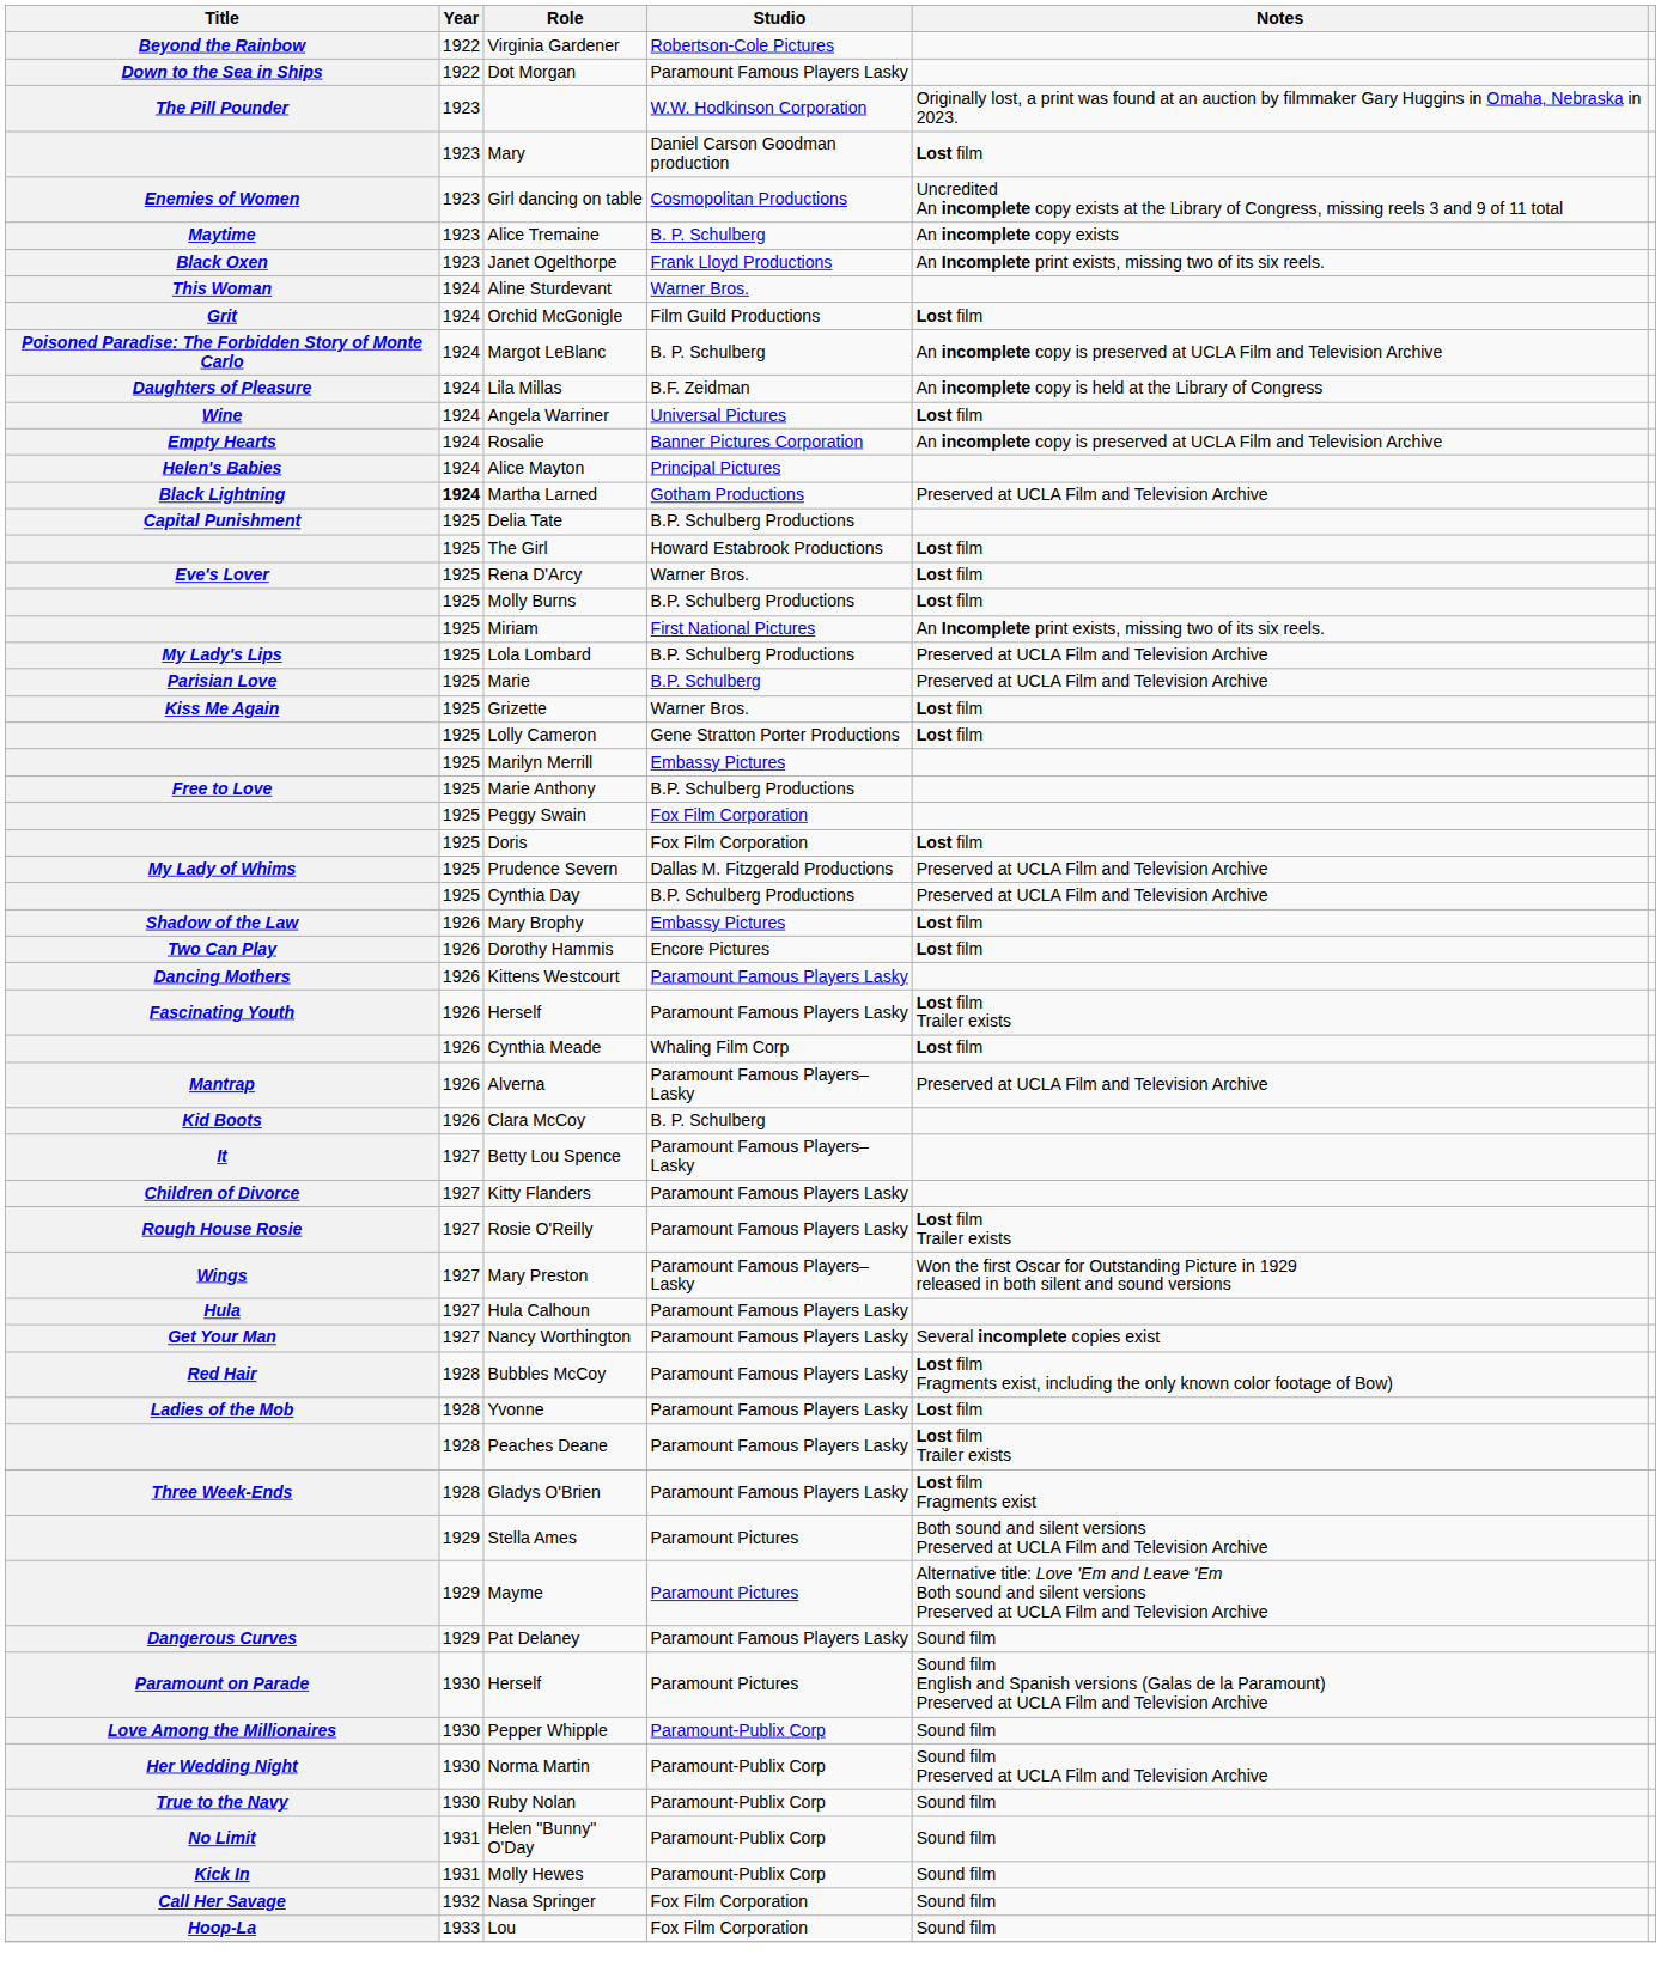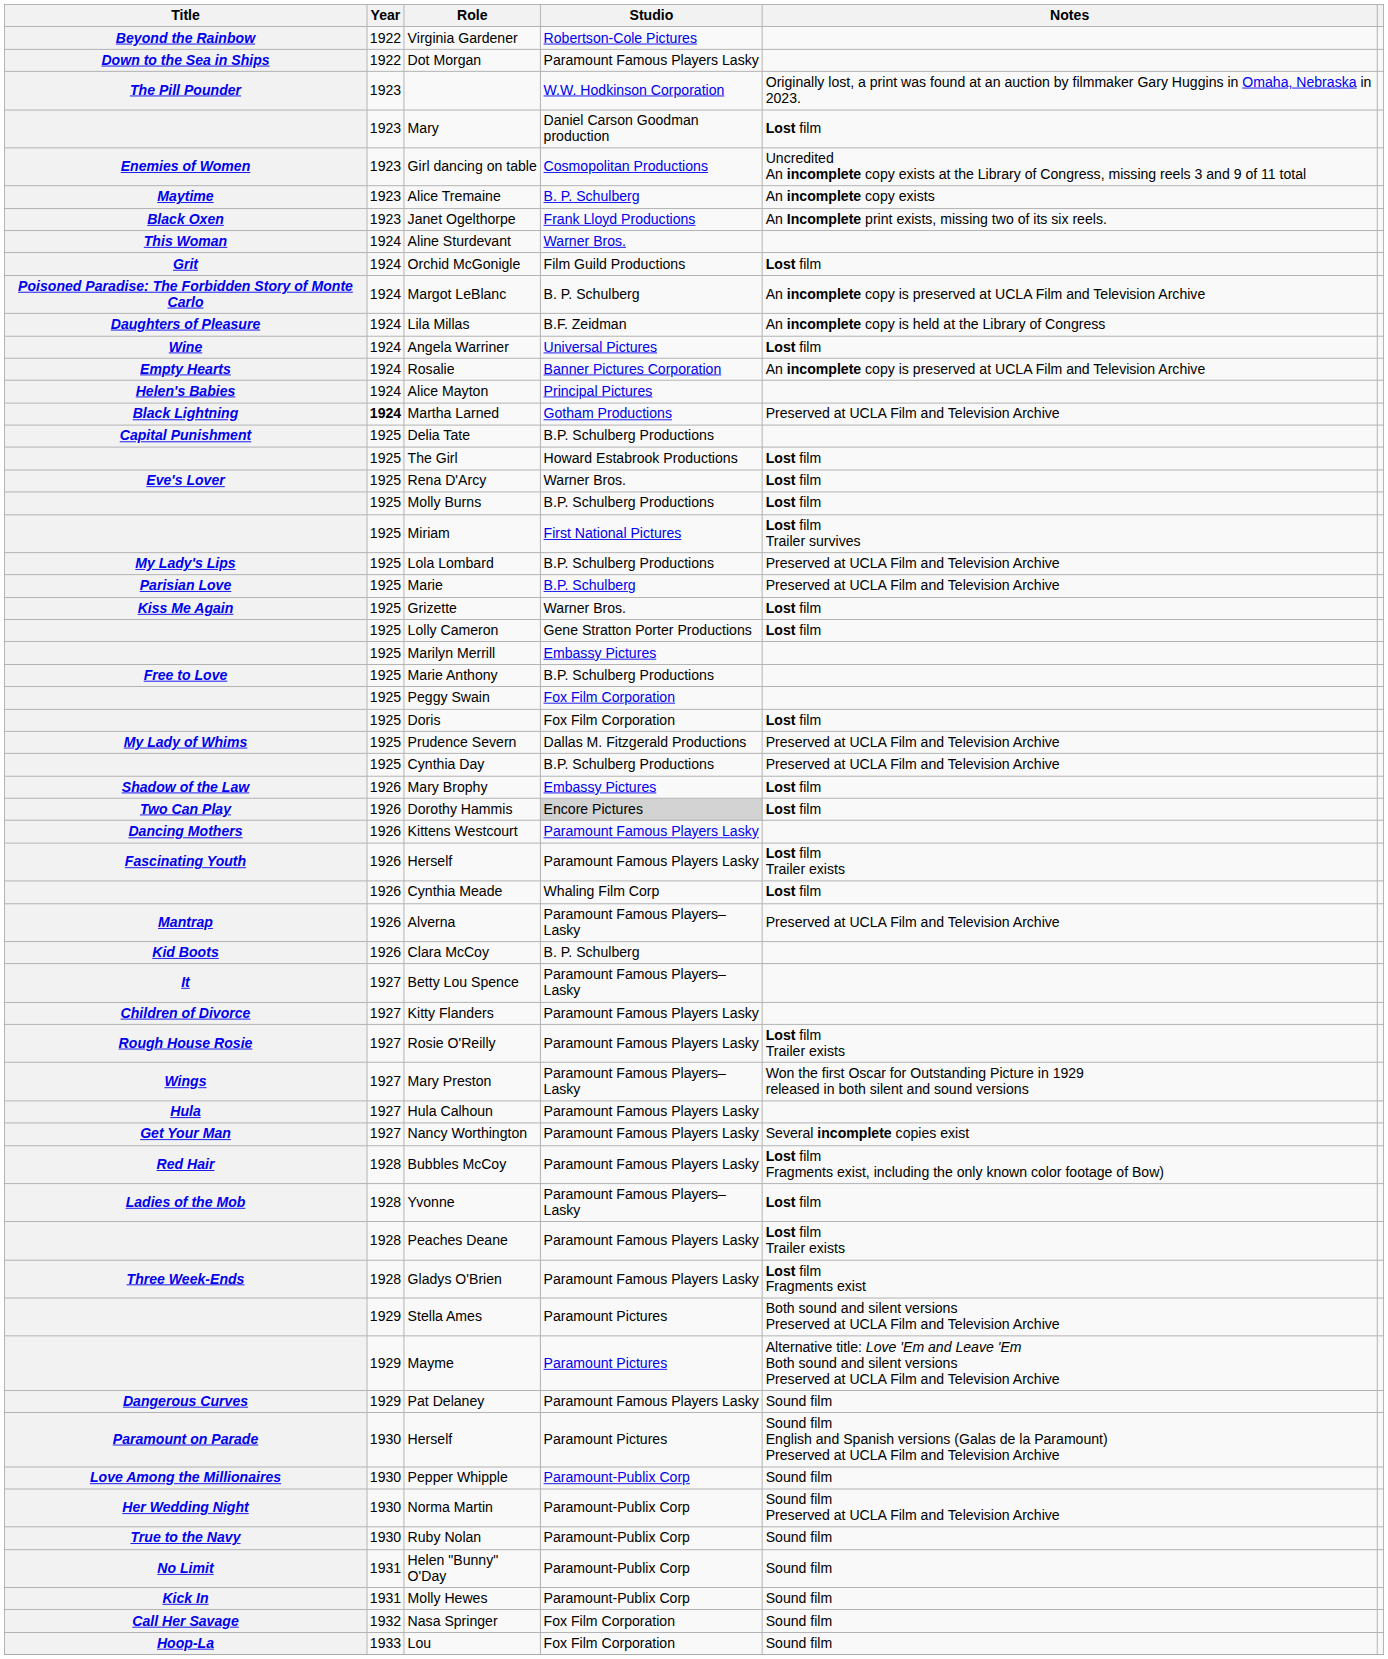 <table class="wikitable sortable plainrowheaders">
 <tr>
 <th scope="col">Title</th>
 <th scope="col">Year</th>
 <th scope="col" class="unsortable">Role</th>
 <th scope="col" class="unsortable">Studio</th>
 <th scope="col" class="unsortable">Notes</th>
 <th scope="col" class="unsortable"></th>
 </tr>
 <tr>
 <th scope="row"><em><a href='#'>Beyond the Rainbow</a></em></th>
 <td>1922</td>
 <td>Virginia Gardener</td>
 <td><a href='#'>Robertson-Cole Pictures</a></td>
 <td></td>
 <td align="center"></td>
 </tr>
 <tr>
 <th scope="row"><em><a href='#'>Down to the Sea in Ships</a></em></th>
 <td>1922</td>
 <td>Dot Morgan</td>
 <td>Paramount Famous Players Lasky</td>
 <td></td>
 <td align="center"></td>
 </tr>
 <tr>
 <th scope="row"><em><a href='#'>The Pill Pounder</a></em></th>
 <td>1923</td>
 <td></td>
 <td><a href='#'>W.W. Hodkinson Corporation</a></td>
 <td>Originally lost, a print was found at an auction by filmmaker Gary Huggins in <a href='#'>Omaha, Nebraska</a> in 2023.</td>
 <td align="center"></td>
 </tr>
 <tr>
 <th scope="row"><em></em></th>
 <td>1923</td>
 <td>Mary</td>
 <td>Daniel Carson Goodman production</td>
 <td><strong>Lost</strong> film</td>
 <td align="center"></td>
 </tr>
 <tr>
 <th scope="row"><em><a href='#'>Enemies of Women</a></em></th>
 <td>1923</td>
 <td>Girl dancing on table</td>
 <td><a href='#'>Cosmopolitan Productions</a></td>
 <td>Uncredited <br> An <strong>incomplete</strong> copy exists at the Library of Congress, missing reels 3 and 9 of 11 total</td>
 <td align="center"></td>
 </tr>
 <tr>
 <th scope="row"><em><a href='#'>Maytime</a></em></th>
 <td>1923</td>
 <td>Alice Tremaine</td>
 <td><a href='#'>B. P. Schulberg</a></td>
 <td>An <strong>incomplete</strong> copy exists</td>
 <td align="center"></td>
 </tr>
 <tr>
 <th scope="row"><em><a href='#'>Black Oxen</a></em></th>
 <td>1923</td>
 <td>Janet Ogelthorpe</td>
 <td><a href='#'>Frank Lloyd Productions</a></td>
 <td>An <strong>Incomplete</strong> print exists, missing two of its six reels.</td>
 <td align="center"></td>
 </tr>
 <tr>
 <th scope="row"><em><a href='#'>This Woman</a></em></th>
 <td>1924</td>
 <td>Aline Sturdevant</td>
 <td><a href='#'>Warner Bros.</a></td>
 <td></td>
 <td align="center"></td>
 </tr>
 <tr>
 <th scope="row"><em><a href='#'>Grit</a></em></th>
 <td>1924</td>
 <td>Orchid McGonigle</td>
 <td>Film Guild Productions</td>
 <td><strong>Lost</strong> film</td>
 <td align="center"></td>
 </tr>
 <tr>
 <th scope="row"><em><a href='#'>Poisoned Paradise: The Forbidden Story of Monte Carlo</a></em></th>
 <td>1924</td>
 <td>Margot LeBlanc</td>
 <td>B. P. Schulberg</td>
 <td>An <strong>incomplete</strong> copy is preserved at UCLA Film and Television Archive</td>
 <td align="center"></td>
 </tr>
 <tr>
 <th scope="row"><em><a href='#'>Daughters of Pleasure</a></em></th>
 <td>1924</td>
 <td>Lila Millas</td>
 <td>B.F. Zeidman</td>
 <td>An <strong>incomplete</strong> copy is held at the Library of Congress</td>
 <td align="center"></td>
 </tr>
 <tr>
 <th scope="row"><em><a href='#'>Wine</a></em></th>
 <td>1924</td>
 <td>Angela Warriner</td>
 <td><a href='#'>Universal Pictures</a></td>
 <td><strong>Lost</strong> film</td>
 <td align="center"></td>
 </tr>
 <tr>
 <th scope="row"><em><a href='#'>Empty Hearts</a></em></th>
 <td>1924</td>
 <td>Rosalie</td>
 <td><a href='#'>Banner Pictures Corporation</a></td>
 <td>An <strong>incomplete</strong> copy is preserved at UCLA Film and Television Archive</td>
 <td align="center"></td>
 </tr>
 <tr>
 <th scope="row"><em><a href='#'>Helen's Babies</a></em></th>
 <td>1924</td>
 <td>Alice Mayton</td>
 <td><a href='#'>Principal Pictures</a></td>
 <td></td>
 <td align="center"></td>
 </tr>
 <tr>
 <th scope="row"><em><a href='#'>Black Lightning</a></em></th>
 <td><strong>1924</strong></td>
 <td>Martha Larned</td>
 <td><a href='#'>Gotham Productions</a></td>
 <td>Preserved at UCLA Film and Television Archive</td>
 <td align="center"></td>
 </tr>
 <tr>
 <th scope="row"><em><a href='#'>Capital Punishment</a></em></th>
 <td>1925</td>
 <td>Delia Tate</td>
 <td>B.P. Schulberg Productions</td>
 <td></td>
 <td align="center"></td>
 </tr>
 <tr>
 <th scope="row"></th>
 <td>1925</td>
 <td>The Girl</td>
 <td>Howard Estabrook Productions</td>
 <td><strong>Lost</strong> film</td>
 <td align="center"></td>
 </tr>
 <tr>
 <th scope="row"><em><a href='#'>Eve's Lover</a></em></th>
 <td>1925</td>
 <td>Rena D'Arcy</td>
 <td>Warner Bros.</td>
 <td><strong>Lost</strong> film</td>
 <td align="center"></td>
 </tr>
 <tr>
 <th scope="row"></th>
 <td>1925</td>
 <td>Molly Burns</td>
 <td>B.P. Schulberg Productions</td>
 <td><strong>Lost</strong> film</td>
 <td align="center"></td>
 </tr>
 <tr>
 <th scope="row"></th>
 <td>1925</td>
 <td>Miriam</td>
 <td><a href='#'>First National Pictures</a></td>
-<td>An <strong>Incomplete</strong> print exists, missing two of its six reels.</td>
+<td><strong>Lost</strong> film <br>Trailer survives</td>
 <td align="center"></td>
 </tr>
 <tr>
 <th scope="row"><em><a href='#'>My Lady's Lips</a></em></th>
 <td>1925</td>
 <td>Lola Lombard</td>
 <td>B.P. Schulberg Productions</td>
 <td>Preserved at UCLA Film and Television Archive</td>
 <td align="center"></td>
 </tr>
 <tr>
 <th scope="row"><em><a href='#'>Parisian Love</a></em></th>
 <td>1925</td>
 <td>Marie</td>
 <td><a href='#'>B.P. Schulberg</a></td>
 <td>Preserved at UCLA Film and Television Archive</td>
 <td align="center"></td>
 </tr>
 <tr>
 <th scope="row"><em><a href='#'>Kiss Me Again</a></em></th>
 <td>1925</td>
 <td>Grizette</td>
 <td>Warner Bros.</td>
 <td><strong>Lost</strong> film</td>
 <td align="center"></td>
 </tr>
 <tr>
 <th scope="row"></th>
 <td>1925</td>
 <td>Lolly Cameron</td>
 <td>Gene Stratton Porter Productions</td>
 <td><strong>Lost</strong> film</td>
 <td align="center"></td>
 </tr>
 <tr>
 <th scope="row"></th>
 <td>1925</td>
 <td>Marilyn Merrill</td>
 <td><a href='#'>Embassy Pictures</a></td>
 <td></td>
 <td align="center"></td>
 </tr>
 <tr>
 <th scope="row"><em><a href='#'>Free to Love</a></em></th>
 <td>1925</td>
 <td>Marie Anthony</td>
 <td>B.P. Schulberg Productions</td>
 <td></td>
 <td align="center"></td>
 </tr>
 <tr>
 <th scope="row"></th>
 <td>1925</td>
 <td>Peggy Swain</td>
 <td><a href='#'>Fox Film Corporation</a></td>
 <td></td>
 <td align="center"></td>
 </tr>
 <tr>
 <th scope="row"></th>
 <td>1925</td>
 <td>Doris</td>
 <td>Fox Film Corporation</td>
 <td><strong>Lost</strong> film</td>
 <td align="center"></td>
 </tr>
 <tr>
 <th scope="row"><em><a href='#'>My Lady of Whims</a></em></th>
 <td>1925</td>
 <td>Prudence Severn</td>
 <td>Dallas M. Fitzgerald Productions</td>
 <td>Preserved at UCLA Film and Television Archive</td>
 <td align="center"></td>
 </tr>
 <tr>
 <th scope="row"></th>
 <td>1925</td>
 <td>Cynthia Day</td>
 <td>B.P. Schulberg Productions</td>
 <td>Preserved at UCLA Film and Television Archive</td>
 <td align="center"></td>
 </tr>
 <tr>
 <th scope="row"><em><a href='#'>Shadow of the Law</a></em></th>
 <td>1926</td>
 <td>Mary Brophy</td>
 <td><a href='#'>Embassy Pictures</a></td>
 <td><strong>Lost</strong> film</td>
 <td align="center"></td>
 </tr>
 <tr>
 <th scope="row"><em><a href='#'>Two Can Play</a></em></th>
 <td>1926</td>
 <td>Dorothy Hammis</td>
-<td>Encore Pictures</td>
+<td style="background: lightgrey;">Encore Pictures</td>
 <td><strong>Lost</strong> film</td>
 <td align="center"></td>
 </tr>
 <tr>
 <th scope="row"><em><a href='#'>Dancing Mothers</a></em></th>
 <td>1926</td>
 <td>Kittens Westcourt</td>
 <td><a href='#'>Paramount Famous Players Lasky</a></td>
 <td></td>
 <td align="center"></td>
 </tr>
 <tr>
 <th scope="row"><em><a href='#'>Fascinating Youth</a></em></th>
 <td>1926</td>
 <td>Herself</td>
 <td>Paramount Famous Players Lasky</td>
 <td><strong>Lost</strong> film <br> Trailer exists</td>
 <td align="center"></td>
 </tr>
 <tr>
 <th scope="row"></th>
 <td>1926</td>
 <td>Cynthia Meade</td>
 <td>Whaling Film Corp</td>
 <td><strong>Lost</strong> film</td>
 <td align="center"></td>
 </tr>
 <tr>
 <th scope="row"><em><a href='#'>Mantrap</a></em></th>
 <td>1926</td>
 <td>Alverna</td>
 <td>Paramount Famous Players–Lasky</td>
 <td>Preserved at UCLA Film and Television Archive</td>
 <td align="center"></td>
 </tr>
 <tr>
 <th scope="row"><em><a href='#'>Kid Boots</a></em></th>
 <td>1926</td>
 <td>Clara McCoy</td>
 <td>B. P. Schulberg</td>
 <td></td>
 <td align="center"></td>
 </tr>
 <tr>
 <th scope="row"><em><a href='#'>It</a></em></th>
 <td>1927</td>
 <td>Betty Lou Spence</td>
 <td>Paramount Famous Players–Lasky</td>
 <td></td>
 <td align="center"></td>
 </tr>
 <tr>
 <th scope="row"><em><a href='#'>Children of Divorce</a></em></th>
 <td>1927</td>
 <td>Kitty Flanders</td>
 <td>Paramount Famous Players Lasky</td>
 <td></td>
 <td align="center"></td>
 </tr>
 <tr>
 <th scope="row"><em><a href='#'>Rough House Rosie</a></em></th>
 <td>1927</td>
 <td>Rosie O'Reilly</td>
 <td>Paramount Famous Players Lasky</td>
 <td><strong>Lost</strong> film <br> Trailer exists</td>
 <td align="center"></td>
 </tr>
 <tr>
 <th scope="row"><em><a href='#'>Wings</a></em></th>
 <td>1927</td>
 <td>Mary Preston</td>
 <td>Paramount Famous Players–Lasky</td>
 <td>Won the first Oscar for Outstanding Picture in 1929<br>released in both silent and sound versions</td>
 <td align="center"></td>
 </tr>
 <tr>
 <th scope="row"><em><a href='#'>Hula</a></em></th>
 <td>1927</td>
 <td>Hula Calhoun</td>
 <td>Paramount Famous Players Lasky</td>
 <td></td>
 <td align="center"></td>
 </tr>
 <tr>
 <th scope="row"><em><a href='#'>Get Your Man</a></em></th>
 <td>1927</td>
 <td>Nancy Worthington</td>
 <td>Paramount Famous Players Lasky</td>
 <td>Several <strong>incomplete</strong> copies exist</td>
 <td align="center"></td>
 </tr>
 <tr>
 <th scope="row"><em><a href='#'>Red Hair</a></em></th>
 <td>1928</td>
 <td>Bubbles McCoy</td>
 <td>Paramount Famous Players Lasky</td>
 <td><strong>Lost</strong> film<br>Fragments exist, including the only known color footage of Bow)</td>
 <td align="center"></td>
 </tr>
 <tr>
 <th scope="row"><em><a href='#'>Ladies of the Mob</a></em></th>
 <td>1928</td>
 <td>Yvonne</td>
-<td>Paramount Famous Players Lasky</td>
+<td>Paramount Famous Players–Lasky</td>
 <td><strong>Lost</strong> film</td>
 <td align="center"></td>
 </tr>
 <tr>
 <th scope="row"></th>
 <td>1928</td>
 <td>Peaches Deane</td>
 <td>Paramount Famous Players Lasky</td>
 <td><strong>Lost</strong> film<br>Trailer exists</td>
 <td align="center"></td>
 </tr>
 <tr>
 <th scope="row"><em><a href='#'>Three Week-Ends</a></em></th>
 <td>1928</td>
 <td>Gladys O'Brien</td>
 <td>Paramount Famous Players Lasky</td>
 <td><strong>Lost</strong> film <br> Fragments exist</td>
 <td align="center"></td>
 </tr>
 <tr>
 <th scope="row"><em></em></th>
 <td>1929</td>
 <td>Stella Ames</td>
 <td>Paramount Pictures</td>
 <td>Both sound and silent versions<br>Preserved at UCLA Film and Television Archive</td>
 <td align="center"></td>
 </tr>
 <tr>
 <th scope="row"><em></em></th>
 <td>1929</td>
 <td>Mayme</td>
 <td><a href='#'>Paramount Pictures</a></td>
 <td>Alternative title: <em>Love 'Em and Leave 'Em</em><br>Both sound and silent versions<br>Preserved at UCLA Film and Television Archive</td>
 <td align="center"></td>
 </tr>
 <tr>
 <th scope="row"><em><a href='#'>Dangerous Curves</a></em></th>
 <td>1929</td>
 <td>Pat Delaney</td>
 <td>Paramount Famous Players Lasky</td>
 <td>Sound film</td>
 <td align="center"></td>
 </tr>
 <tr>
 <th scope="row"><em><a href='#'>Paramount on Parade</a></em></th>
 <td>1930</td>
 <td>Herself</td>
 <td>Paramount Pictures</td>
 <td>Sound film<br>English and Spanish versions (Galas de la Paramount)<br>Preserved at UCLA Film and Television Archive</td>
 <td align="center"></td>
 </tr>
 <tr>
 <th scope="row"><em><a href='#'>Love Among the Millionaires</a></em></th>
 <td>1930</td>
 <td>Pepper Whipple</td>
 <td><a href='#'>Paramount-Publix Corp</a></td>
 <td>Sound film</td>
 <td align="center"></td>
 </tr>
 <tr>
 <th scope="row"><em><a href='#'>Her Wedding Night</a></em></th>
 <td>1930</td>
 <td>Norma Martin</td>
 <td>Paramount-Publix Corp</td>
 <td>Sound film<br>Preserved at UCLA Film and Television Archive</td>
 <td Sound film></td>
 </tr>
 <tr>
 <th scope="row"><em><a href='#'>True to the Navy</a></em></th>
 <td>1930</td>
 <td>Ruby Nolan</td>
 <td>Paramount-Publix Corp</td>
 <td>Sound film</td>
 <td align="center"></td>
 </tr>
 <tr>
 <th scope="row"><em><a href='#'>No Limit</a></em></th>
 <td>1931</td>
 <td>Helen "Bunny" O'Day</td>
 <td>Paramount-Publix Corp</td>
 <td>Sound film</td>
 <td align="center"></td>
 </tr>
 <tr>
 <th scope="row"><em><a href='#'>Kick In</a></em></th>
 <td>1931</td>
 <td>Molly Hewes</td>
 <td>Paramount-Publix Corp</td>
 <td>Sound film</td>
 <td align="center"></td>
 </tr>
 <tr>
 <th scope="row"><em><a href='#'>Call Her Savage</a></em></th>
 <td>1932</td>
 <td>Nasa Springer</td>
 <td>Fox Film Corporation</td>
 <td>Sound film</td>
 <td align="center"></td>
 </tr>
 <tr>
 <th scope="row"><em><a href='#'>Hoop-La</a></em></th>
 <td>1933</td>
 <td>Lou</td>
 <td>Fox Film Corporation</td>
 <td>Sound film</td>
 <td align="center"></td>
 </tr>
 <tr>
 </tr>
 </table>
